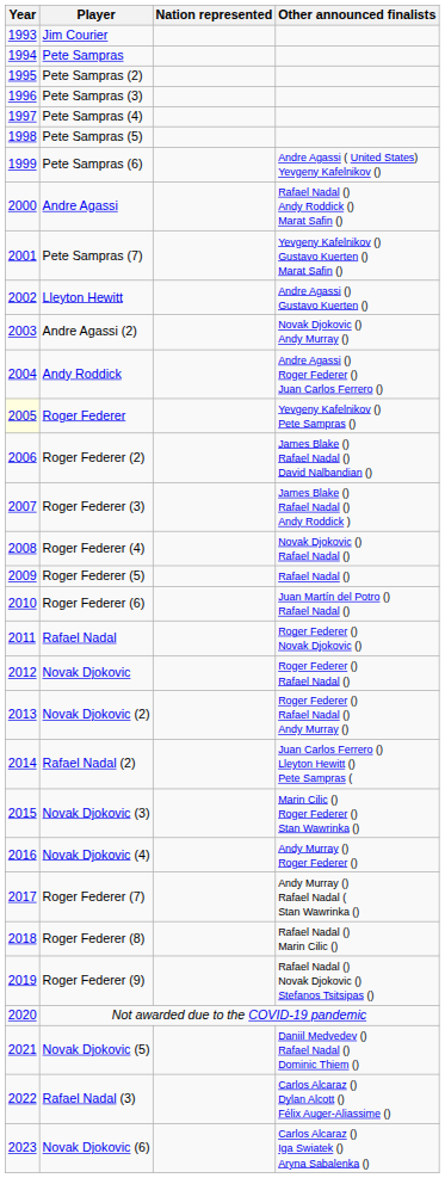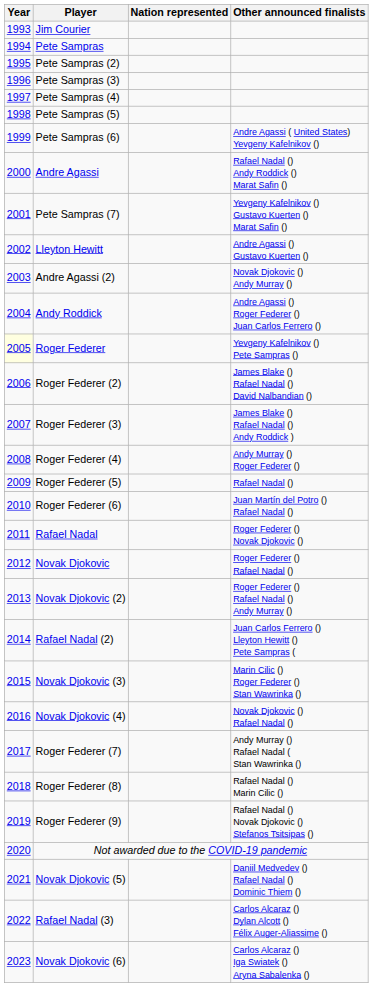 <table class="wikitable">
 <tr style="white-space: nowrap;">
 <th>Year</th>
 <th>Player</th>
 <th>Nation represented</th>
 <th>Other announced finalists</th>
 </tr>
 <tr>
 <td><a href='#'>1993</a></td>
 <td><a href='#'>Jim Courier</a></td>
 <td></td>
 <td></td>
 </tr>
 <tr>
 <td><a href='#'>1994</a></td>
 <td><a href='#'>Pete Sampras</a></td>
 <td></td>
 <td></td>
 </tr>
 <tr>
 <td><a href='#'>1995</a></td>
 <td>Pete Sampras (2)</td>
 <td></td>
 <td></td>
 </tr>
 <tr>
 <td><a href='#'>1996</a></td>
 <td>Pete Sampras (3)</td>
 <td></td>
 <td></td>
 </tr>
 <tr>
 <td><a href='#'>1997</a></td>
 <td>Pete Sampras (4)</td>
 <td></td>
 <td></td>
 </tr>
 <tr>
 <td><a href='#'>1998</a></td>
 <td>Pete Sampras (5)</td>
 <td></td>
 <td></td>
 </tr>
 <tr>
 <td><a href='#'>1999</a></td>
 <td>Pete Sampras (6)</td>
 <td></td>
 <td><small><a href='#'>Andre Agassi</a> ( <a href='#'>United States</a>) <br><a href='#'>Yevgeny Kafelnikov</a> ()</small></td>
 </tr>
 <tr>
 <td><a href='#'>2000</a></td>
 <td><a href='#'>Andre Agassi</a></td>
 <td></td>
 <td><small><a href='#'>Rafael Nadal</a> () <br><a href='#'>Andy Roddick</a> () <br><a href='#'>Marat Safin</a> ()</small></td>
 </tr>
 <tr>
 <td><a href='#'>2001</a></td>
 <td>Pete Sampras (7)</td>
 <td></td>
 <td><small><a href='#'>Yevgeny Kafelnikov</a> () <br><a href='#'>Gustavo Kuerten</a> () <br><a href='#'>Marat Safin</a> ()</small></td>
 </tr>
 <tr>
 <td><a href='#'>2002</a></td>
 <td><a href='#'>Lleyton Hewitt</a></td>
 <td></td>
 <td><small><a href='#'>Andre Agassi</a> () <br><a href='#'>Gustavo Kuerten</a> ()</small></td>
 </tr>
 <tr>
 <td><a href='#'>2003</a></td>
 <td>Andre Agassi (2)</td>
 <td></td>
 <td><small><a href='#'>Novak Djokovic</a> () <br><a href='#'>Andy Murray</a> ()</small></td>
 </tr>
 <tr>
 <td><a href='#'>2004</a></td>
 <td><a href='#'>Andy Roddick</a></td>
 <td></td>
 <td><small><a href='#'>Andre Agassi</a> () <br><a href='#'>Roger Federer</a> () <br><a href='#'>Juan Carlos Ferrero</a> ()</small></td>
 </tr>
 <tr>
 <td style="background: lightyellow;"><a href='#'>2005</a></td>
 <td><a href='#'>Roger Federer</a></td>
 <td></td>
 <td><small><a href='#'>Yevgeny Kafelnikov</a> () <br><a href='#'>Pete Sampras</a> ()</small></td>
 </tr>
 <tr>
 <td><a href='#'>2006</a></td>
 <td>Roger Federer (2)</td>
 <td></td>
 <td><small><a href='#'>James Blake</a> () <br><a href='#'>Rafael Nadal</a> () <br><a href='#'>David Nalbandian</a> ()</small></td>
 </tr>
 <tr>
 <td><a href='#'>2007</a></td>
 <td>Roger Federer (3)</td>
 <td></td>
 <td><small><a href='#'>James Blake</a> () <br><a href='#'>Rafael Nadal</a> () <br><a href='#'>Andy Roddick</a> )</small></td>
 </tr>
 <tr>
 <td><a href='#'>2008</a></td>
 <td>Roger Federer (4)</td>
 <td></td>
-<td><small><a href='#'>Novak Djokovic</a> () <br><a href='#'>Rafael Nadal</a> ()</small></td>
+<td><small><a href='#'>Andy Murray</a> () <br><a href='#'>Roger Federer</a> ()</small></td>
 </tr>
 <tr>
 <td><a href='#'>2009</a></td>
 <td>Roger Federer (5)</td>
 <td></td>
 <td><small><a href='#'>Rafael Nadal</a> ()</small></td>
 </tr>
 <tr>
 <td><a href='#'>2010</a></td>
 <td>Roger Federer (6)</td>
 <td></td>
 <td><small><a href='#'>Juan Martín del Potro</a> () <br><a href='#'>Rafael Nadal</a> ()</small></td>
 </tr>
 <tr>
 <td><a href='#'>2011</a></td>
 <td><a href='#'>Rafael Nadal</a></td>
 <td></td>
 <td><small><a href='#'>Roger Federer</a> () <br><a href='#'>Novak Djokovic</a> ()</small></td>
 </tr>
 <tr>
 <td><a href='#'>2012</a></td>
 <td><a href='#'>Novak Djokovic</a></td>
 <td></td>
 <td><small><a href='#'>Roger Federer</a> () <br><a href='#'>Rafael Nadal</a> ()</small></td>
 </tr>
 <tr>
 <td><a href='#'>2013</a></td>
 <td><a href='#'>Novak Djokovic</a> (2)</td>
 <td></td>
 <td><small><a href='#'>Roger Federer</a> () <br><a href='#'>Rafael Nadal</a> () <br><a href='#'>Andy Murray</a> ()</small></td>
 </tr>
 <tr>
 <td><a href='#'>2014</a></td>
 <td><a href='#'>Rafael Nadal</a> (2)</td>
 <td></td>
 <td><small><a href='#'>Juan Carlos Ferrero</a> () <br><a href='#'>Lleyton Hewitt</a> () <br><a href='#'>Pete Sampras</a> (</small></td>
 </tr>
 <tr>
 <td><a href='#'>2015</a></td>
 <td><a href='#'>Novak Djokovic</a> (3)</td>
 <td></td>
 <td><small><a href='#'>Marin Cilic</a> () <br><a href='#'>Roger Federer</a> () <br><a href='#'>Stan Wawrinka</a> ()</small></td>
 </tr>
 <tr>
 <td><a href='#'>2016</a></td>
 <td><a href='#'>Novak Djokovic</a> (4)</td>
 <td></td>
-<td><small><a href='#'>Andy Murray</a> () <br><a href='#'>Roger Federer</a> ()</small></td>
+<td><small><a href='#'>Novak Djokovic</a> () <br><a href='#'>Rafael Nadal</a> ()</small></td>
 </tr>
 <tr>
 <td><a href='#'>2017</a></td>
 <td>Roger Federer (7)</td>
 <td></td>
 <td><small>Andy Murray () <br>Rafael Nadal ( <br>Stan Wawrinka ()</small></td>
 </tr>
 <tr>
 <td><a href='#'>2018</a></td>
 <td>Roger Federer (8)</td>
 <td></td>
 <td><small>Rafael Nadal () <br>Marin Cilic ()</small></td>
 </tr>
 <tr>
 <td><a href='#'>2019</a></td>
 <td>Roger Federer (9)</td>
 <td></td>
 <td><small>Rafael Nadal () <br>Novak Djokovic () <br><a href='#'>Stefanos Tsitsipas</a> ()</small></td>
 </tr>
 <tr>
 <td><a href='#'>2020</a></td>
 <td colspan=3 align=center><em>Not awarded due to the <a href='#'>COVID-19 pandemic</a></em></td>
 </tr>
 <tr>
 <td><a href='#'>2021</a></td>
 <td><a href='#'>Novak Djokovic</a> (5)</td>
 <td></td>
 <td><small><a href='#'>Daniil Medvedev</a> () <br><a href='#'>Rafael Nadal</a> () <br><a href='#'>Dominic Thiem</a> ()</small></td>
 </tr>
 <tr>
 <td><a href='#'>2022</a></td>
 <td><a href='#'>Rafael Nadal</a> (3)</td>
 <td></td>
 <td><small><a href='#'>Carlos Alcaraz</a> () <br><a href='#'>Dylan Alcott</a> () <br> <a href='#'>Félix Auger-Aliassime</a> ()</small></td>
 </tr>
 <tr>
 <td><a href='#'>2023</a></td>
 <td><a href='#'>Novak Djokovic</a> (6)</td>
 <td></td>
 <td><small><a href='#'>Carlos Alcaraz</a> () <br><a href='#'>Iga Swiatek</a> () <br> <a href='#'>Aryna Sabalenka</a> ()</small></td>
 </tr>
 </table>
